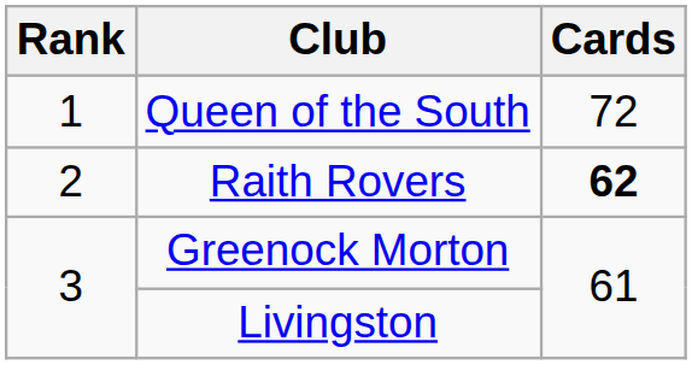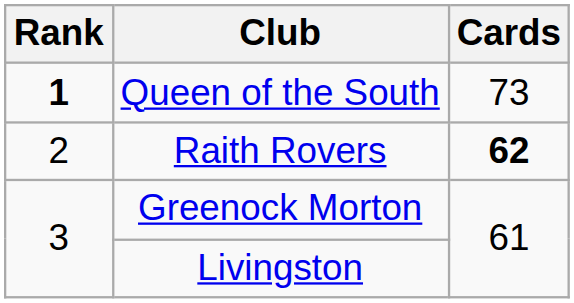 <table class="wikitable" style="text-align:center">
 <tr>
 <th>Rank</th>
 <th>Club</th>
 <th>Cards</th>
 </tr>
 <tr>
-<td>1</td>
+<td><strong>1</strong></td>
 <td><a href='#'>Queen of the South</a></td>
-<td>72</td>
+<td>73</td>
 </tr>
 <tr>
 <td>2</td>
 <td><a href='#'>Raith Rovers</a></td>
 <td><strong>62</strong></td>
 </tr>
 <tr>
 <td rowspan="2">3</td>
 <td><a href='#'>Greenock Morton</a></td>
 <td rowspan="2">61</td>
 </tr>
 <tr>
 <td><a href='#'>Livingston</a></td>
 </tr>
 </table>
